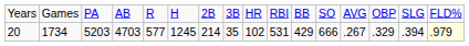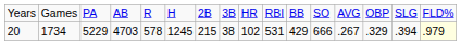 <table class="wikitable">
 <tr>
 <td>Years</td>
 <td>Games</td>
 <td><a href='#'>PA</a></td>
 <td><a href='#'>AB</a></td>
 <td><a href='#'>R</a></td>
 <td><a href='#'>H</a></td>
 <td><a href='#'>2B</a></td>
 <td><a href='#'>3B</a></td>
 <td><a href='#'>HR</a></td>
 <td><a href='#'>RBI</a></td>
 <td><a href='#'>BB</a></td>
 <td><a href='#'>SO</a></td>
 <td><a href='#'>AVG</a></td>
 <td><a href='#'>OBP</a></td>
 <td><a href='#'>SLG</a></td>
 <td><a href='#'>FLD%</a></td>
 </tr>
 <tr>
 <td>20</td>
 <td>1734</td>
-<td>5203</td>
+<td>5229</td>
 <td>4703</td>
-<td>577</td>
+<td>578</td>
 <td>1245</td>
-<td>214</td>
-<td>35</td>
+<td>215</td>
+<td>38</td>
 <td>102</td>
 <td>531</td>
 <td>429</td>
 <td>666</td>
 <td>.267</td>
 <td>.329</td>
 <td>.394</td>
 <td style="background: lightyellow;">.979</td>
 </tr>
 </table>
